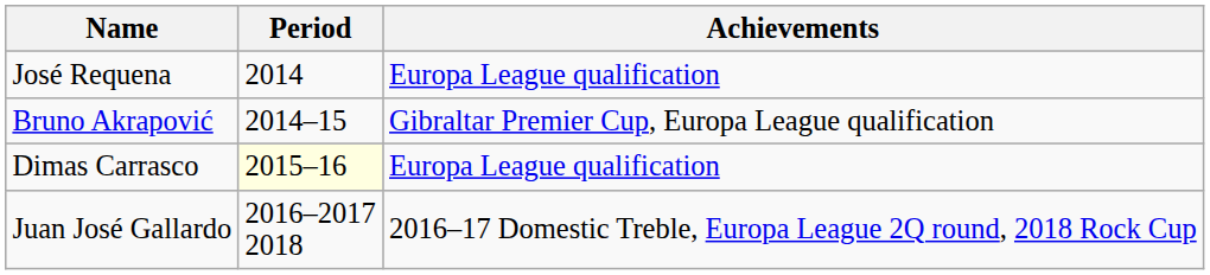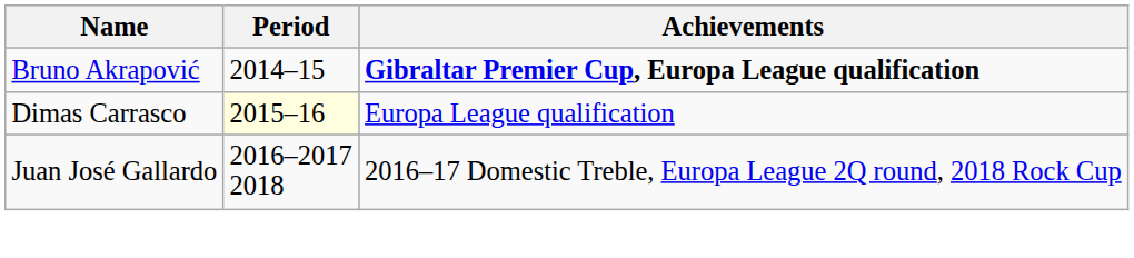 <table class="wikitable">
 <tr>
 <th>Name</th>
 <th>Period</th>
 <th>Achievements</th>
 </tr>
 <tr>
-<td> José Requena</td>
-<td>2014</td>
-<td><a href='#'>Europa League qualification</a></td>
-</tr>
-<tr>
 <td> <a href='#'>Bruno Akrapović</a></td>
 <td>2014–15</td>
-<td><a href='#'>Gibraltar Premier Cup</a>, Europa League qualification</td>
+<td><strong><a href='#'>Gibraltar Premier Cup</a>, Europa League qualification</strong></td>
 </tr>
 <tr>
 <td> Dimas Carrasco</td>
 <td style="background: lightyellow;">2015–16</td>
 <td><a href='#'>Europa League qualification</a></td>
 </tr>
 <tr>
 <td> Juan José Gallardo</td>
 <td>2016–2017<br>2018</td>
 <td>2016–17 Domestic Treble, <a href='#'>Europa League 2Q round</a>, <a href='#'>2018 Rock Cup</a></td>
 </tr>
 </table>
